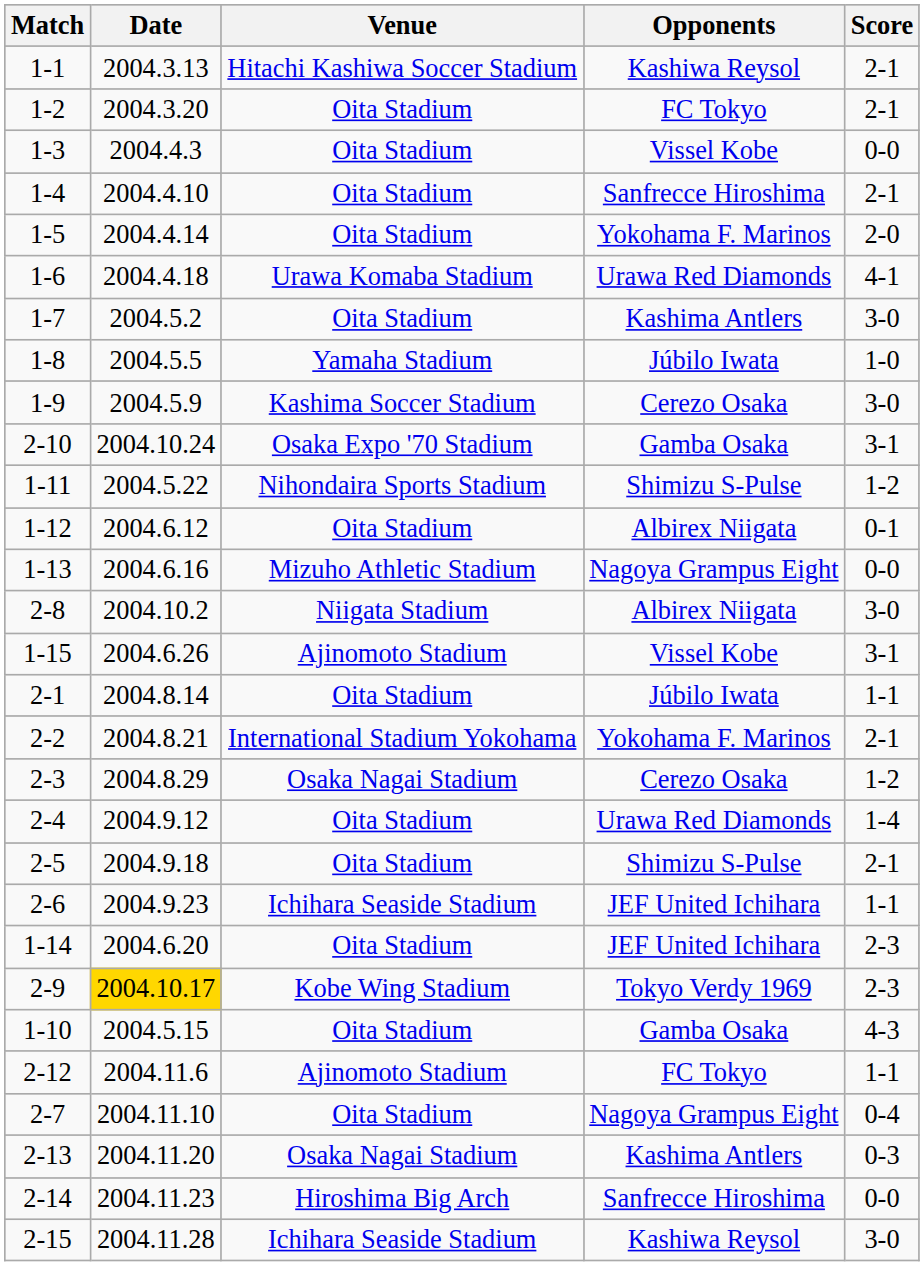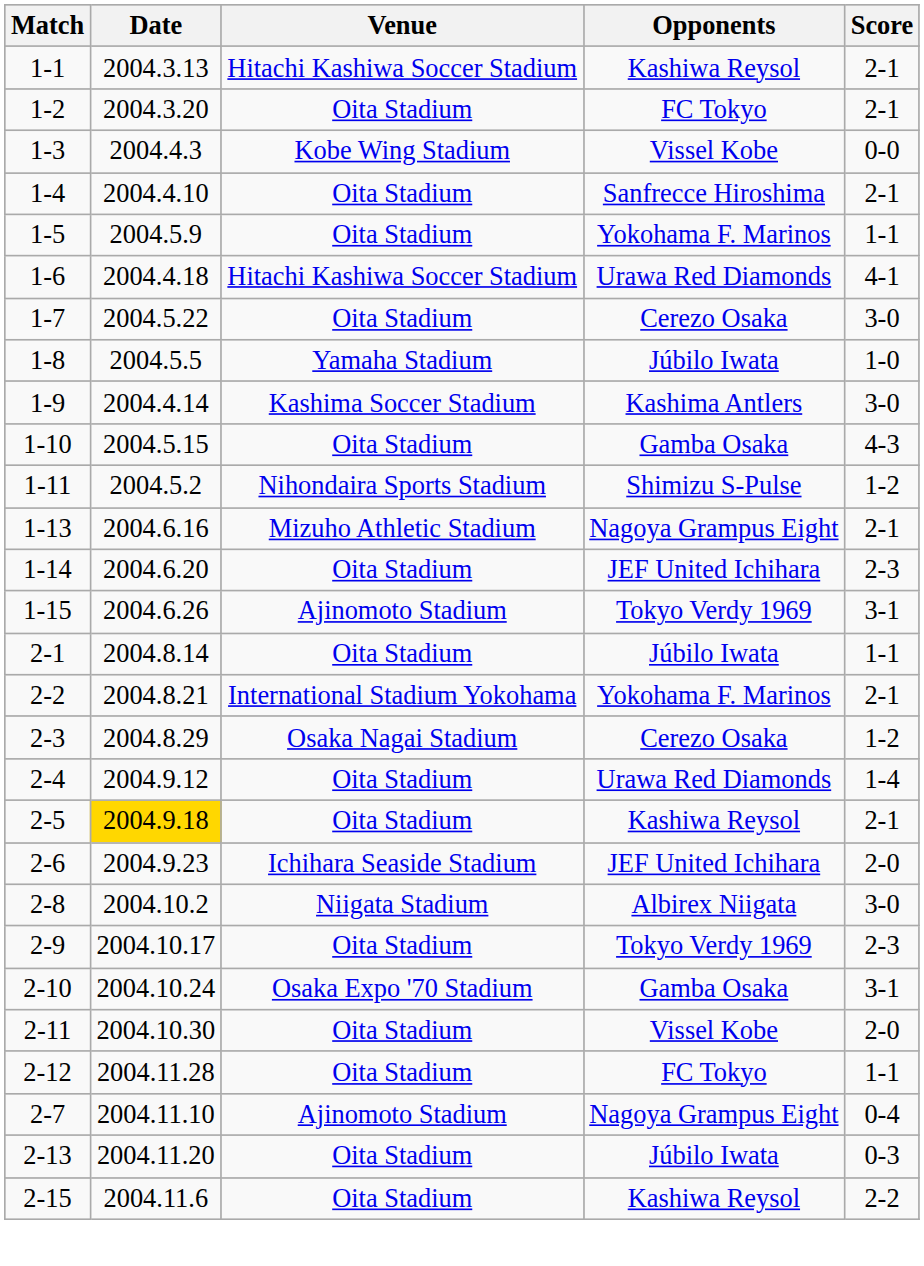 <table class="wikitable" style="text-align:center;">
 <tr>
 <th>Match</th>
 <th>Date</th>
 <th>Venue</th>
 <th>Opponents</th>
 <th>Score</th>
 </tr>
 <tr>
 <td>1-1</td>
 <td>2004.3.13</td>
 <td><a href='#'>Hitachi Kashiwa Soccer Stadium</a></td>
 <td><a href='#'>Kashiwa Reysol</a></td>
 <td>2-1</td>
 </tr>
 <tr>
 <td>1-2</td>
 <td>2004.3.20</td>
 <td><a href='#'>Oita Stadium</a></td>
 <td><a href='#'>FC Tokyo</a></td>
 <td>2-1</td>
 </tr>
 <tr>
 <td>1-3</td>
 <td>2004.4.3</td>
-<td><a href='#'>Oita Stadium</a></td>
+<td><a href='#'>Kobe Wing Stadium</a></td>
 <td><a href='#'>Vissel Kobe</a></td>
 <td>0-0</td>
 </tr>
 <tr>
 <td>1-4</td>
 <td>2004.4.10</td>
 <td><a href='#'>Oita Stadium</a></td>
 <td><a href='#'>Sanfrecce Hiroshima</a></td>
 <td>2-1</td>
 </tr>
 <tr>
 <td>1-5</td>
-<td>2004.4.14</td>
+<td>2004.5.9</td>
 <td><a href='#'>Oita Stadium</a></td>
 <td><a href='#'>Yokohama F. Marinos</a></td>
-<td>2-0</td>
+<td>1-1</td>
 </tr>
 <tr>
 <td>1-6</td>
 <td>2004.4.18</td>
-<td><a href='#'>Urawa Komaba Stadium</a></td>
+<td><a href='#'>Hitachi Kashiwa Soccer Stadium</a></td>
 <td><a href='#'>Urawa Red Diamonds</a></td>
 <td>4-1</td>
 </tr>
 <tr>
 <td>1-7</td>
-<td>2004.5.2</td>
+<td>2004.5.22</td>
 <td><a href='#'>Oita Stadium</a></td>
-<td><a href='#'>Kashima Antlers</a></td>
+<td><a href='#'>Cerezo Osaka</a></td>
 <td>3-0</td>
 </tr>
 <tr>
 <td>1-8</td>
 <td>2004.5.5</td>
 <td><a href='#'>Yamaha Stadium</a></td>
 <td><a href='#'>Júbilo Iwata</a></td>
 <td>1-0</td>
 </tr>
 <tr>
 <td>1-9</td>
-<td>2004.5.9</td>
+<td>2004.4.14</td>
 <td><a href='#'>Kashima Soccer Stadium</a></td>
-<td><a href='#'>Cerezo Osaka</a></td>
+<td><a href='#'>Kashima Antlers</a></td>
 <td>3-0</td>
 </tr>
 <tr>
-<td>2-10</td>
-<td>2004.10.24</td>
-<td><a href='#'>Osaka Expo '70 Stadium</a></td>
+<td>1-10</td>
+<td>2004.5.15</td>
+<td><a href='#'>Oita Stadium</a></td>
 <td><a href='#'>Gamba Osaka</a></td>
-<td>3-1</td>
+<td>4-3</td>
 </tr>
 <tr>
 <td>1-11</td>
-<td>2004.5.22</td>
+<td>2004.5.2</td>
 <td><a href='#'>Nihondaira Sports Stadium</a></td>
 <td><a href='#'>Shimizu S-Pulse</a></td>
 <td>1-2</td>
-</tr>
-<tr>
-<td>1-12</td>
-<td>2004.6.12</td>
-<td><a href='#'>Oita Stadium</a></td>
-<td><a href='#'>Albirex Niigata</a></td>
-<td>0-1</td>
 </tr>
 <tr>
 <td>1-13</td>
 <td>2004.6.16</td>
 <td><a href='#'>Mizuho Athletic Stadium</a></td>
 <td><a href='#'>Nagoya Grampus Eight</a></td>
-<td>0-0</td>
+<td>2-1</td>
 </tr>
 <tr>
-<td>2-8</td>
-<td>2004.10.2</td>
-<td><a href='#'>Niigata Stadium</a></td>
-<td><a href='#'>Albirex Niigata</a></td>
-<td>3-0</td>
+<td>1-14</td>
+<td>2004.6.20</td>
+<td><a href='#'>Oita Stadium</a></td>
+<td><a href='#'>JEF United Ichihara</a></td>
+<td>2-3</td>
 </tr>
 <tr>
 <td>1-15</td>
 <td>2004.6.26</td>
 <td><a href='#'>Ajinomoto Stadium</a></td>
-<td><a href='#'>Vissel Kobe</a></td>
+<td><a href='#'>Tokyo Verdy 1969</a></td>
 <td>3-1</td>
 </tr>
 <tr>
 <td>2-1</td>
 <td>2004.8.14</td>
 <td><a href='#'>Oita Stadium</a></td>
 <td><a href='#'>Júbilo Iwata</a></td>
 <td>1-1</td>
 </tr>
 <tr>
 <td>2-2</td>
 <td>2004.8.21</td>
 <td><a href='#'>International Stadium Yokohama</a></td>
 <td><a href='#'>Yokohama F. Marinos</a></td>
 <td>2-1</td>
 </tr>
 <tr>
 <td>2-3</td>
 <td>2004.8.29</td>
 <td><a href='#'>Osaka Nagai Stadium</a></td>
 <td><a href='#'>Cerezo Osaka</a></td>
 <td>1-2</td>
 </tr>
 <tr>
 <td>2-4</td>
 <td>2004.9.12</td>
 <td><a href='#'>Oita Stadium</a></td>
 <td><a href='#'>Urawa Red Diamonds</a></td>
 <td>1-4</td>
 </tr>
 <tr>
 <td>2-5</td>
-<td>2004.9.18</td>
+<td style="background: gold;">2004.9.18</td>
 <td><a href='#'>Oita Stadium</a></td>
-<td><a href='#'>Shimizu S-Pulse</a></td>
+<td><a href='#'>Kashiwa Reysol</a></td>
 <td>2-1</td>
 </tr>
 <tr>
 <td>2-6</td>
 <td>2004.9.23</td>
 <td><a href='#'>Ichihara Seaside Stadium</a></td>
 <td><a href='#'>JEF United Ichihara</a></td>
-<td>1-1</td>
+<td>2-0</td>
 </tr>
 <tr>
-<td>1-14</td>
-<td>2004.6.20</td>
-<td><a href='#'>Oita Stadium</a></td>
-<td><a href='#'>JEF United Ichihara</a></td>
-<td>2-3</td>
+<td>2-8</td>
+<td>2004.10.2</td>
+<td><a href='#'>Niigata Stadium</a></td>
+<td><a href='#'>Albirex Niigata</a></td>
+<td>3-0</td>
 </tr>
 <tr>
 <td>2-9</td>
-<td style="background: gold;">2004.10.17</td>
-<td><a href='#'>Kobe Wing Stadium</a></td>
+<td>2004.10.17</td>
+<td><a href='#'>Oita Stadium</a></td>
 <td><a href='#'>Tokyo Verdy 1969</a></td>
 <td>2-3</td>
 </tr>
 <tr>
-<td>1-10</td>
-<td>2004.5.15</td>
+<td>2-10</td>
+<td>2004.10.24</td>
+<td><a href='#'>Osaka Expo '70 Stadium</a></td>
+<td><a href='#'>Gamba Osaka</a></td>
+<td>3-1</td>
+</tr>
+<tr>
+<td>2-11</td>
+<td>2004.10.30</td>
 <td><a href='#'>Oita Stadium</a></td>
-<td><a href='#'>Gamba Osaka</a></td>
-<td>4-3</td>
+<td><a href='#'>Vissel Kobe</a></td>
+<td>2-0</td>
 </tr>
 <tr>
 <td>2-12</td>
-<td>2004.11.6</td>
-<td><a href='#'>Ajinomoto Stadium</a></td>
+<td>2004.11.28</td>
+<td><a href='#'>Oita Stadium</a></td>
 <td><a href='#'>FC Tokyo</a></td>
 <td>1-1</td>
 </tr>
 <tr>
 <td>2-7</td>
 <td>2004.11.10</td>
-<td><a href='#'>Oita Stadium</a></td>
+<td><a href='#'>Ajinomoto Stadium</a></td>
 <td><a href='#'>Nagoya Grampus Eight</a></td>
 <td>0-4</td>
 </tr>
 <tr>
 <td>2-13</td>
 <td>2004.11.20</td>
-<td><a href='#'>Osaka Nagai Stadium</a></td>
-<td><a href='#'>Kashima Antlers</a></td>
+<td><a href='#'>Oita Stadium</a></td>
+<td><a href='#'>Júbilo Iwata</a></td>
 <td>0-3</td>
 </tr>
 <tr>
-<td>2-14</td>
-<td>2004.11.23</td>
-<td><a href='#'>Hiroshima Big Arch</a></td>
-<td><a href='#'>Sanfrecce Hiroshima</a></td>
-<td>0-0</td>
-</tr>
-<tr>
 <td>2-15</td>
-<td>2004.11.28</td>
-<td><a href='#'>Ichihara Seaside Stadium</a></td>
+<td>2004.11.6</td>
+<td><a href='#'>Oita Stadium</a></td>
 <td><a href='#'>Kashiwa Reysol</a></td>
-<td>3-0</td>
+<td>2-2</td>
 </tr>
 </table>
